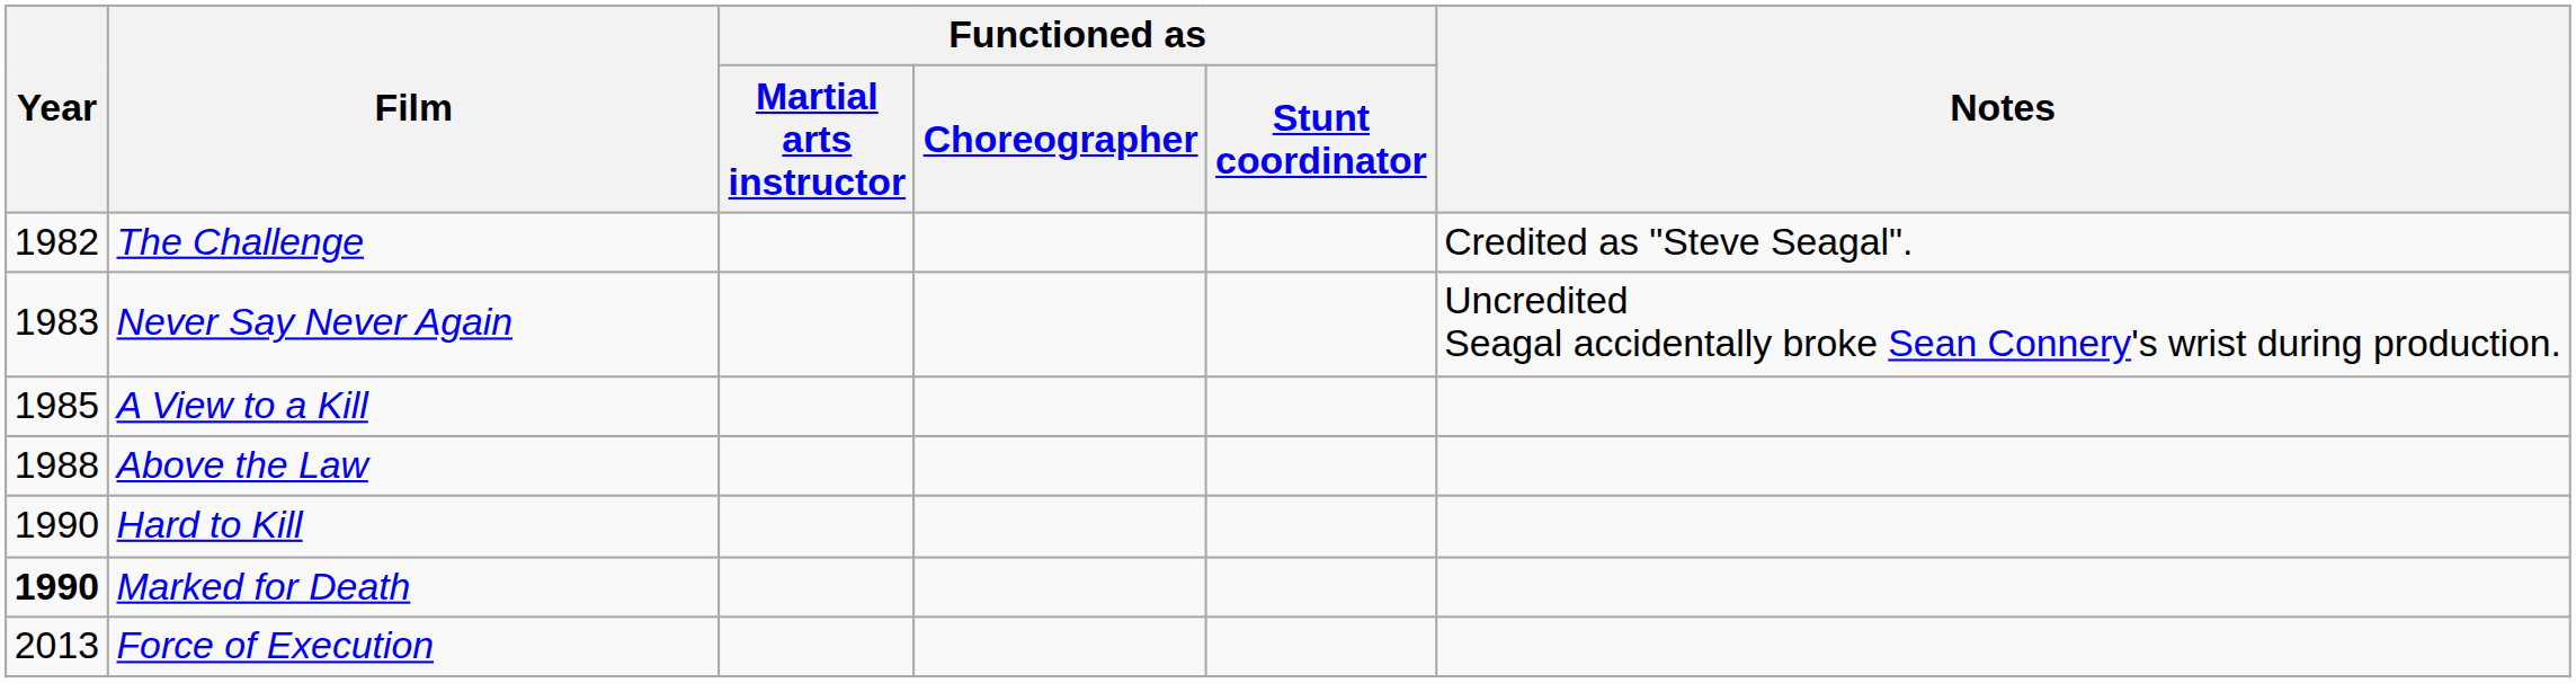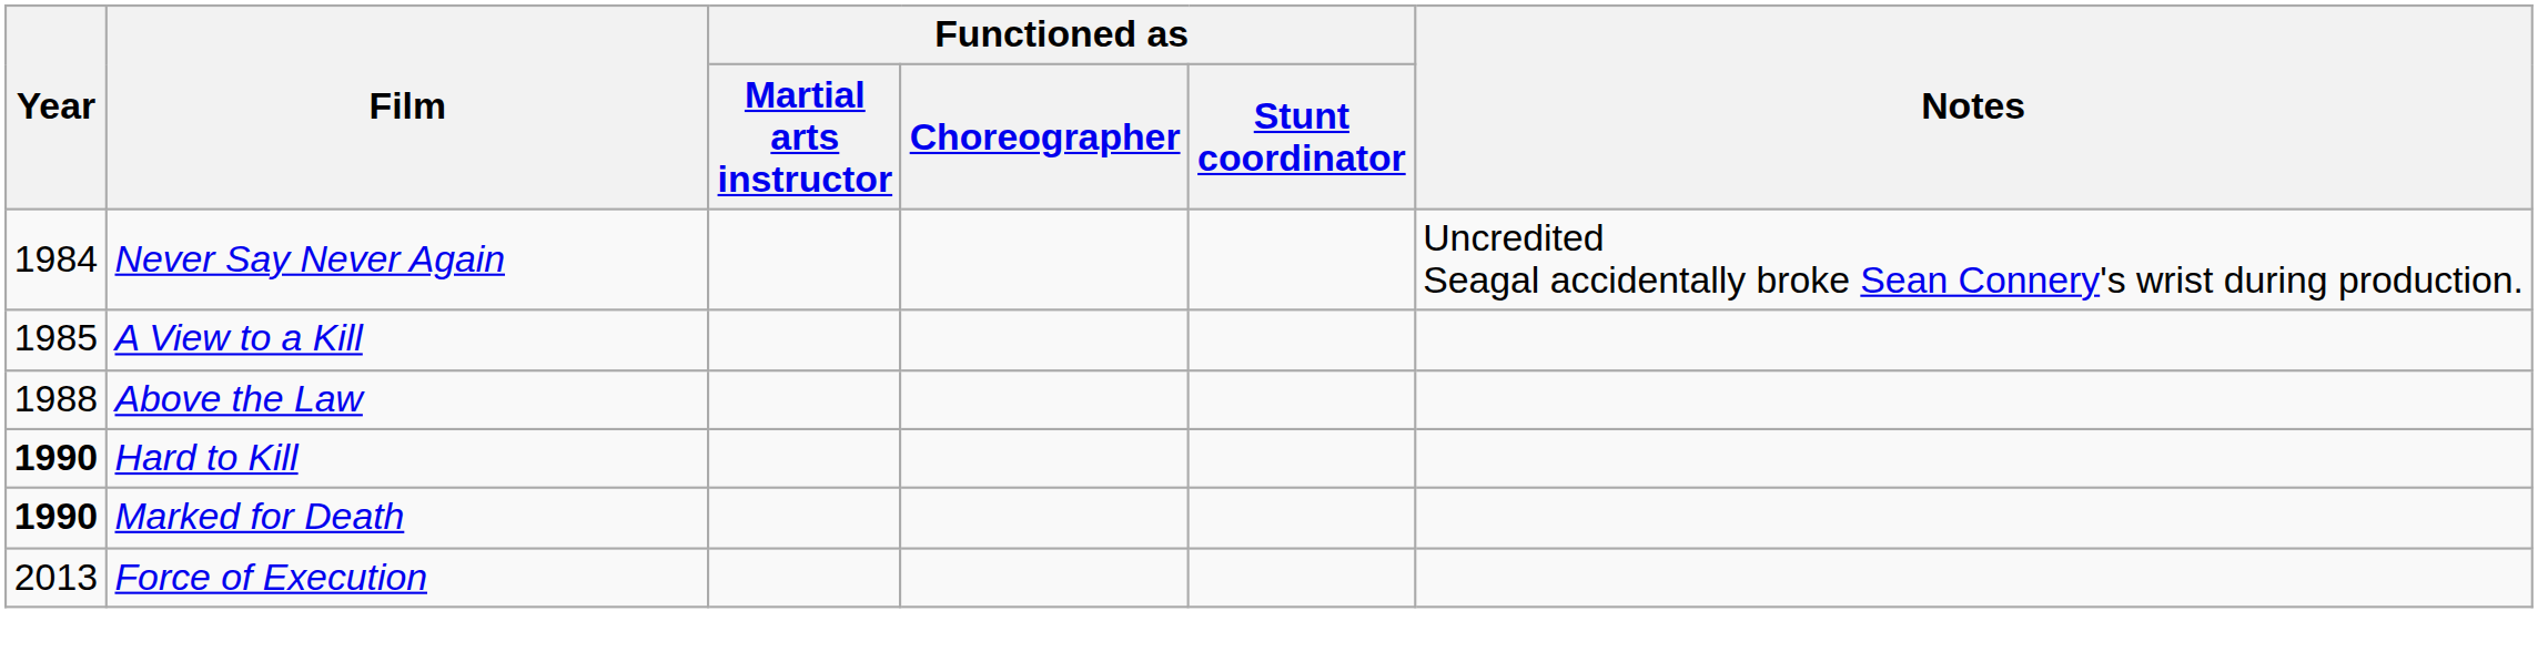 <table class="wikitable sortable" style="margin-right: 0;">
 <tr>
 <th rowspan="2" style="width:33px;">Year</th>
 <th rowspan="2" style="width:250px;">Film</th>
 <th colspan="3">Functioned as</th>
 <th rowspan="2">Notes</th>
 </tr>
 <tr>
 <th style="width:65px;"><a href='#'>Martial arts instructor</a></th>
 <th style="width:65px;"><a href='#'>Choreographer</a></th>
 <th style="width:65px;"><a href='#'>Stunt coordinator</a></th>
 </tr>
 <tr>
-<td>1982</td>
-<td><em><a href='#'>The Challenge</a></em></td>
-<td></td>
-<td></td>
-<td></td>
-<td>Credited as "Steve Seagal".</td>
-</tr>
-<tr>
-<td>1983</td>
+<td>1984</td>
 <td><em><a href='#'>Never Say Never Again</a></em></td>
 <td></td>
 <td></td>
 <td></td>
 <td>Uncredited<br>Seagal accidentally broke <a href='#'>Sean Connery</a>'s wrist during production.</td>
 </tr>
 <tr>
 <td>1985</td>
 <td><em><a href='#'>A View to a Kill</a></em></td>
 <td></td>
 <td></td>
 <td></td>
 <td></td>
 </tr>
 <tr>
 <td>1988</td>
 <td><em><a href='#'>Above the Law</a></em></td>
 <td></td>
 <td></td>
 <td></td>
 <td></td>
 </tr>
 <tr>
-<td>1990</td>
+<td><strong>1990</strong></td>
 <td><em><a href='#'>Hard to Kill</a></em></td>
 <td></td>
 <td></td>
 <td></td>
 <td></td>
 </tr>
 <tr>
 <td><strong>1990</strong></td>
 <td><em><a href='#'>Marked for Death</a></em></td>
 <td></td>
 <td></td>
 <td></td>
 <td></td>
 </tr>
 <tr>
 <td>2013</td>
 <td><em><a href='#'>Force of Execution</a></em></td>
 <td></td>
 <td></td>
 <td></td>
 <td></td>
 </tr>
 </table>
